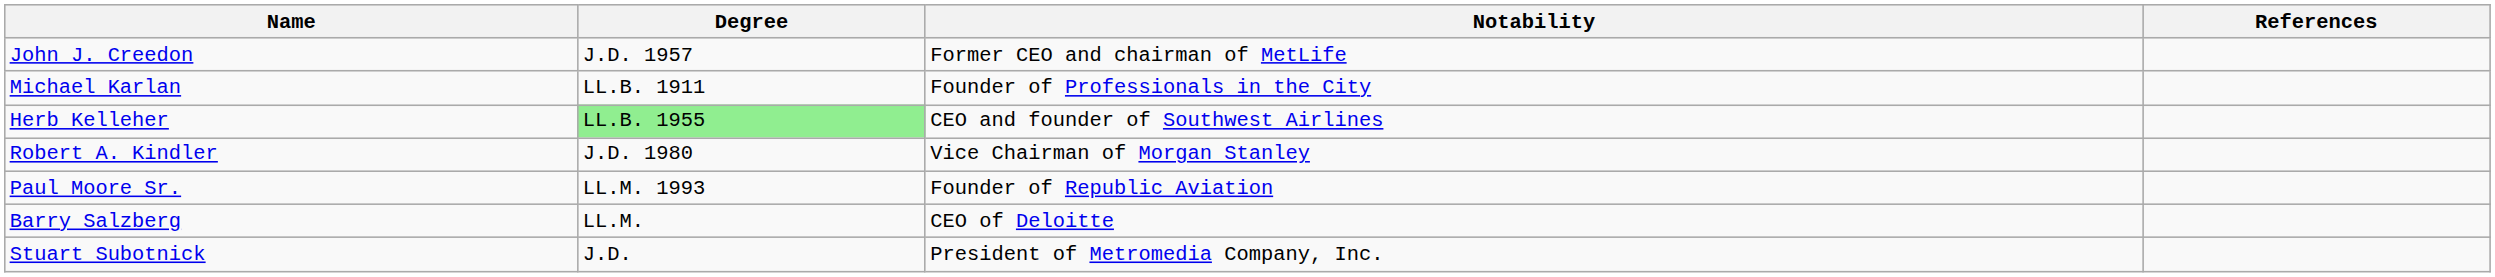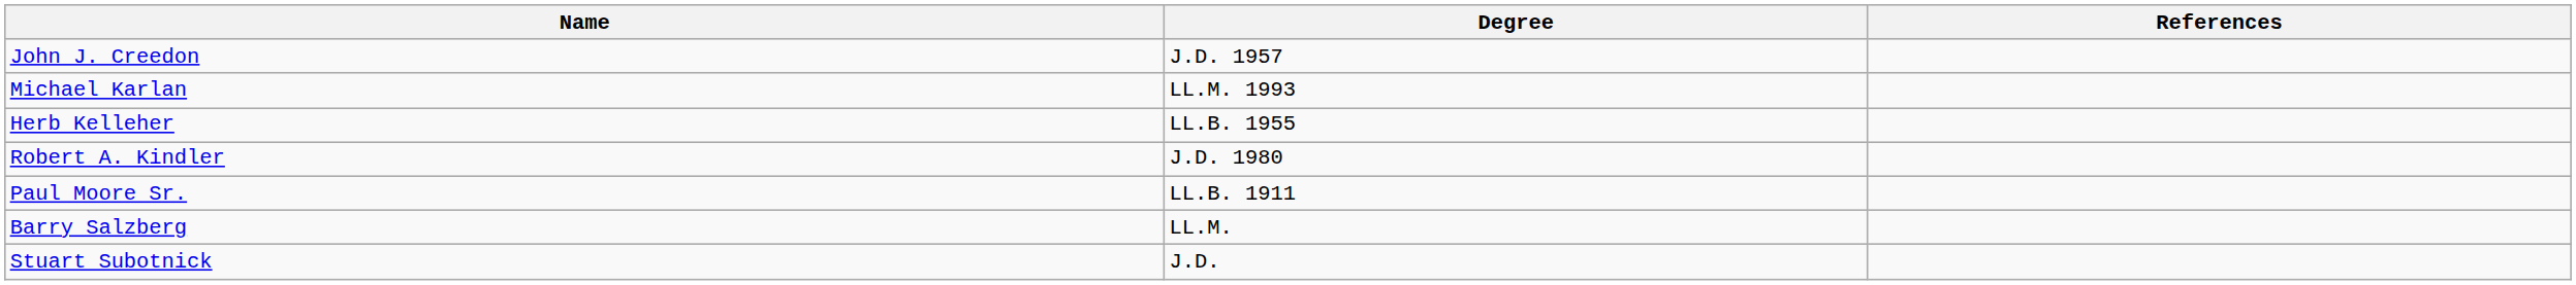 <table class="wikitable sortable" " style="width:100%;">
 <tr>
 <th>Name</th>
 <th>Degree</th>
-<th>Notability</th>
 <th>References</th>
 </tr>
 <tr>
 <td><a href='#'>John J. Creedon</a></td>
 <td>J.D. 1957</td>
-<td>Former CEO and chairman of <a href='#'>MetLife</a></td>
 <td></td>
 </tr>
 <tr>
 <td><a href='#'>Michael Karlan</a></td>
-<td>LL.B. 1911</td>
-<td>Founder of <a href='#'>Professionals in the City</a></td>
+<td>LL.M. 1993</td>
 <td></td>
 </tr>
 <tr>
 <td><a href='#'>Herb Kelleher</a></td>
-<td style="background: lightgreen;">LL.B. 1955</td>
-<td>CEO and founder of <a href='#'>Southwest Airlines</a></td>
+<td>LL.B. 1955</td>
 <td></td>
 </tr>
 <tr>
 <td><a href='#'>Robert A. Kindler</a></td>
 <td>J.D. 1980</td>
-<td>Vice Chairman of <a href='#'>Morgan Stanley</a></td>
 <td></td>
 </tr>
 <tr>
 <td><a href='#'>Paul Moore Sr.</a></td>
-<td>LL.M. 1993</td>
-<td>Founder of <a href='#'>Republic Aviation</a></td>
+<td>LL.B. 1911</td>
 <td></td>
 </tr>
 <tr>
 <td><a href='#'>Barry Salzberg</a></td>
 <td>LL.M.</td>
-<td>CEO of <a href='#'>Deloitte</a></td>
 <td></td>
 </tr>
 <tr>
 <td><a href='#'>Stuart Subotnick</a></td>
 <td>J.D.</td>
-<td>President of <a href='#'>Metromedia</a> Company, Inc.</td>
 <td></td>
 </tr>
 </table>
